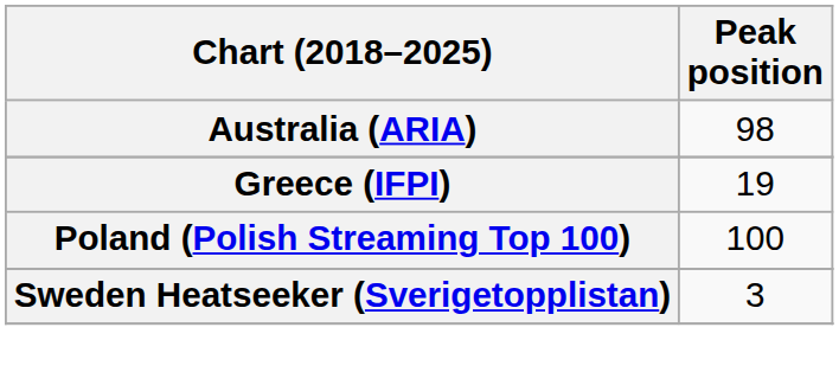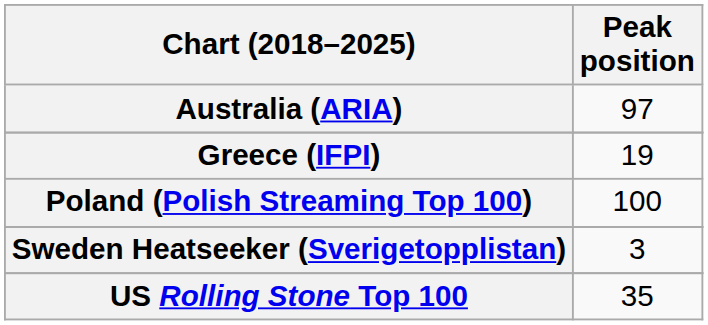 <table class="wikitable sortable plainrowheaders" style="text-align:center">
 <tr>
 <th scope="col">Chart (2018–2025)</th>
 <th scope="col">Peak<br>position</th>
 </tr>
 <tr>
 <th scope="row">Australia (<a href='#'>ARIA</a>)</th>
-<td>98</td>
+<td>97</td>
 </tr>
 <tr>
 </tr>
 <tr>
 </tr>
 <tr>
 <th scope="row">Greece (<a href='#'>IFPI</a>)</th>
 <td>19</td>
 </tr>
 <tr>
 <th scope="row">Poland (<a href='#'>Polish Streaming Top 100</a>)</th>
 <td>100</td>
 </tr>
 <tr>
 </tr>
 <tr>
 <th scope="row">Sweden Heatseeker (<a href='#'>Sverigetopplistan</a>)</th>
 <td>3</td>
 </tr>
 <tr>
 </tr>
 <tr>
 </tr>
 <tr>
 </tr>
 <tr>
 </tr>
+<tr>
+<th scope="row">US <a href='#'><em>Rolling Stone</em> Top 100</a></th>
+<td>35</td>
+</tr>
 </table>
